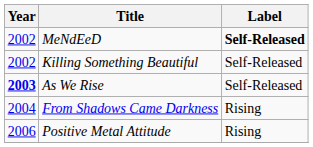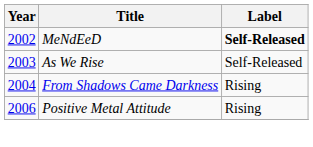 <table class="wikitable" style="font-size:95%;">
 <tr>
 <th>Year</th>
 <th>Title</th>
 <th>Label</th>
 </tr>
 <tr>
 <td><a href='#'>2002</a></td>
 <td><em>MeNdEeD</em></td>
 <td><strong>Self-Released</strong></td>
 </tr>
 <tr>
-<td><a href='#'>2002</a></td>
-<td><em>Killing Something Beautiful</em></td>
-<td>Self-Released</td>
-</tr>
-<tr>
-<td><strong><a href='#'>2003</a></strong></td>
+<td><a href='#'>2003</a></td>
 <td><em>As We Rise</em></td>
 <td>Self-Released</td>
 </tr>
 <tr>
 <td><a href='#'>2004</a></td>
 <td><em><a href='#'>From Shadows Came Darkness</a></em></td>
 <td>Rising</td>
 </tr>
 <tr>
 <td><a href='#'>2006</a></td>
 <td><em>Positive Metal Attitude</em></td>
 <td>Rising</td>
 </tr>
 <tr>
 </tr>
 </table>
